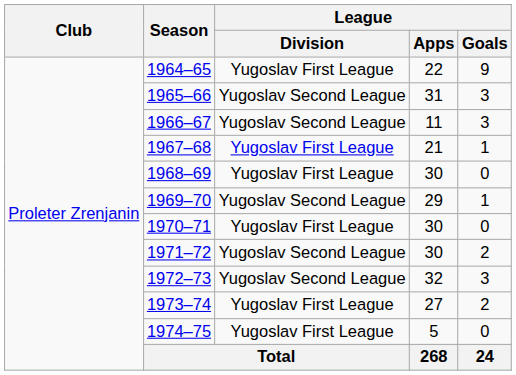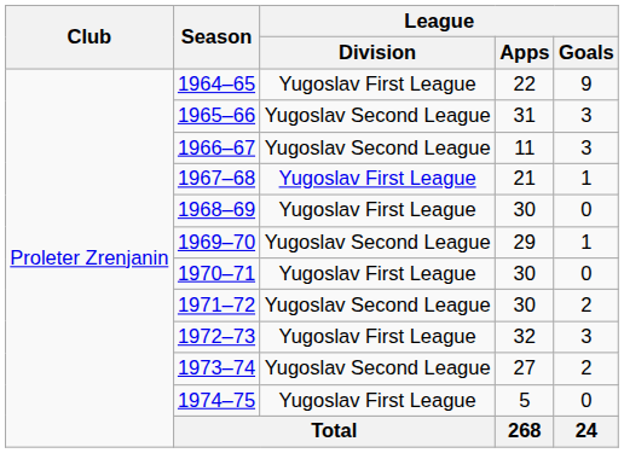 <table class="wikitable" style="text-align:center">
 <tr>
 <th rowspan="2">Club</th>
 <th rowspan="2">Season</th>
 <th colspan="3">League</th>
 </tr>
 <tr>
 <th>Division</th>
 <th>Apps</th>
 <th>Goals</th>
 </tr>
 <tr>
 <td rowspan="12"><a href='#'>Proleter Zrenjanin</a></td>
 <td><a href='#'>1964–65</a></td>
 <td>Yugoslav First League</td>
 <td>22</td>
 <td>9</td>
 </tr>
 <tr>
 <td><a href='#'>1965–66</a></td>
 <td>Yugoslav Second League</td>
 <td>31</td>
 <td>3</td>
 </tr>
 <tr>
 <td><a href='#'>1966–67</a></td>
 <td>Yugoslav Second League</td>
 <td>11</td>
 <td>3</td>
 </tr>
 <tr>
 <td><a href='#'>1967–68</a></td>
 <td><a href='#'>Yugoslav First League</a></td>
 <td>21</td>
 <td>1</td>
 </tr>
 <tr>
 <td><a href='#'>1968–69</a></td>
 <td>Yugoslav First League</td>
 <td>30</td>
 <td>0</td>
 </tr>
 <tr>
 <td><a href='#'>1969–70</a></td>
 <td>Yugoslav Second League</td>
 <td>29</td>
 <td>1</td>
 </tr>
 <tr>
 <td><a href='#'>1970–71</a></td>
 <td>Yugoslav First League</td>
 <td>30</td>
 <td>0</td>
 </tr>
 <tr>
 <td><a href='#'>1971–72</a></td>
 <td>Yugoslav Second League</td>
 <td>30</td>
 <td>2</td>
 </tr>
 <tr>
 <td><a href='#'>1972–73</a></td>
-<td>Yugoslav Second League</td>
+<td>Yugoslav First League</td>
 <td>32</td>
 <td>3</td>
 </tr>
 <tr>
 <td><a href='#'>1973–74</a></td>
-<td>Yugoslav First League</td>
+<td>Yugoslav Second League</td>
 <td>27</td>
 <td>2</td>
 </tr>
 <tr>
 <td><a href='#'>1974–75</a></td>
 <td>Yugoslav First League</td>
 <td>5</td>
 <td>0</td>
 </tr>
 <tr>
 <th colspan="2">Total</th>
 <th>268</th>
 <th>24</th>
 </tr>
 </table>
